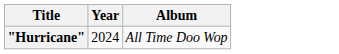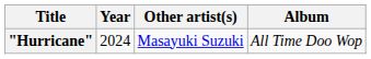 <table class="wikitable plainrowheaders" style="text-align:center">
 <tr>
 <th scope="col">Title</th>
 <th scope="col">Year</th>
+<th scope="col">Other artist(s)</th>
 <th scope="col">Album</th>
 </tr>
 <tr>
 <th scope="row">"Hurricane"</th>
 <td>2024</td>
+<td><a href='#'>Masayuki Suzuki</a></td>
 <td><em>All Time Doo Wop</em></td>
 </tr>
 </table>
